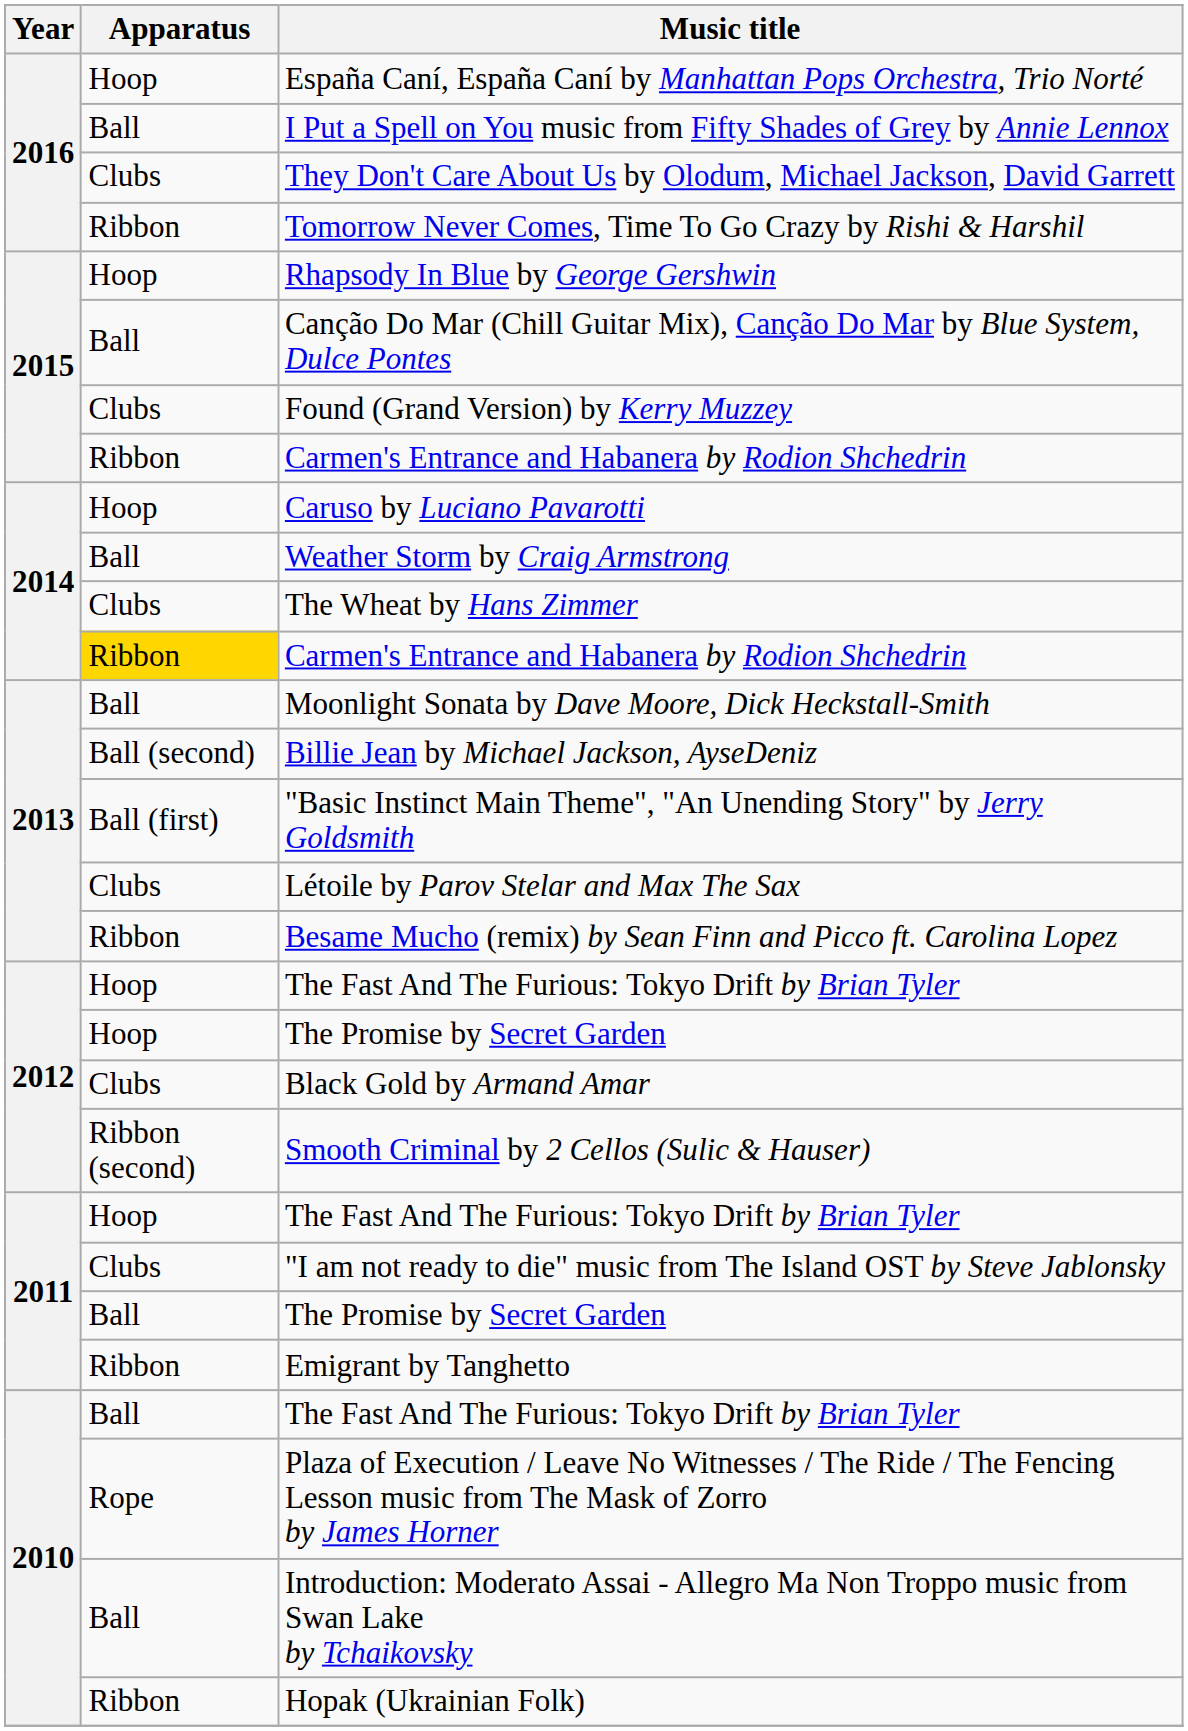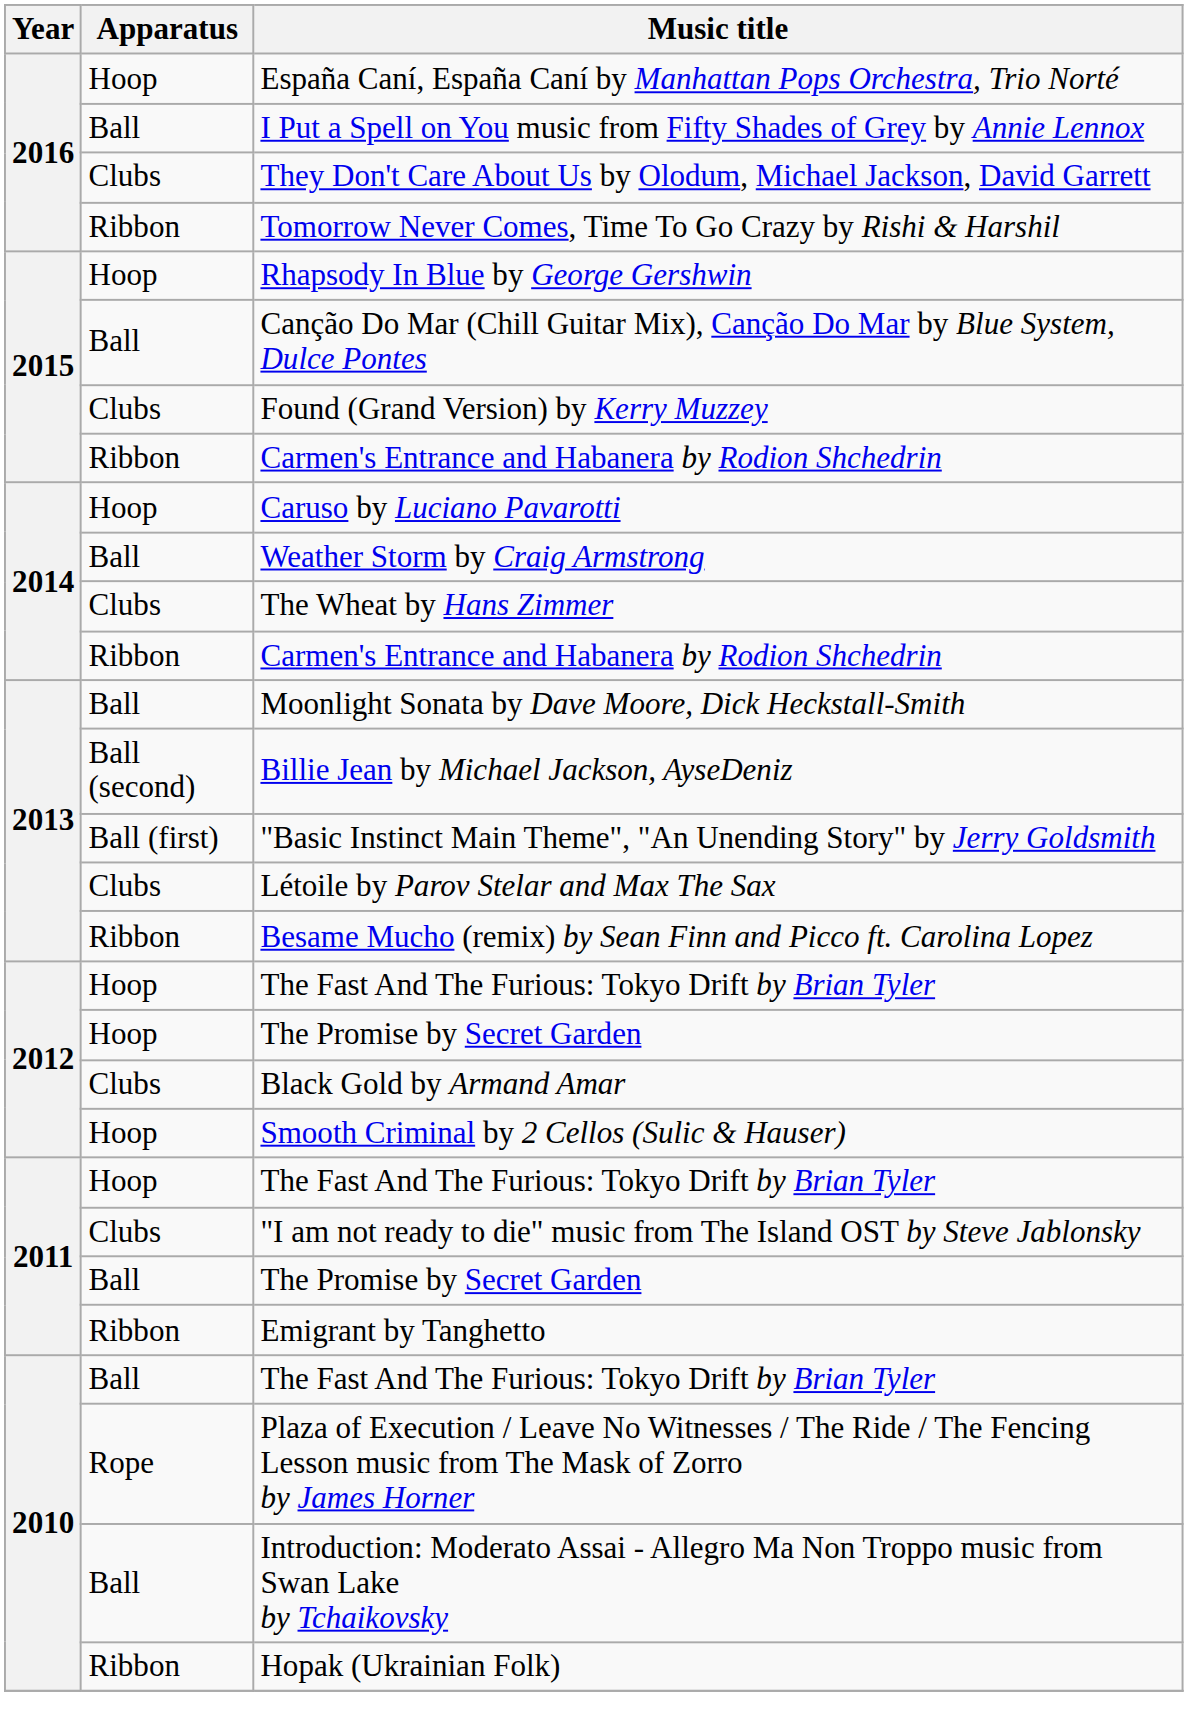 <table class="wikitable plainrowheaders">
 <tr>
 <th scope=col>Year</th>
 <th scope=col>Apparatus</th>
 <th scope=col>Music title </th>
 </tr>
 <tr>
 <th scope=row rowspan=4>2016</th>
 <td>Hoop</td>
 <td>España Caní, España Caní by <em><a href='#'>Manhattan Pops Orchestra</a>, Trio Norté</em></td>
 </tr>
 <tr>
 <td>Ball</td>
 <td><a href='#'>I Put a Spell on You</a> music from <a href='#'>Fifty Shades of Grey</a> by <em><a href='#'>Annie Lennox</a></em></td>
 </tr>
 <tr>
 <td>Clubs</td>
 <td><a href='#'>They Don't Care About Us</a> by <a href='#'>Olodum</a>, <a href='#'>Michael Jackson</a>, <a href='#'>David Garrett</a></td>
 </tr>
 <tr>
 <td>Ribbon</td>
 <td><a href='#'>Tomorrow Never Comes</a>, Time To Go Crazy  by <em>Rishi & Harshil</em></td>
 </tr>
 <tr>
 <th scope=row rowspan=4>2015</th>
 <td>Hoop</td>
 <td><a href='#'>Rhapsody In Blue</a> by <em><a href='#'>George Gershwin</a></em></td>
 </tr>
 <tr>
 <td>Ball</td>
 <td>Canção Do Mar (Chill Guitar Mix), <a href='#'>Canção Do Mar</a> by <em>Blue System, <a href='#'>Dulce Pontes</a></em></td>
 </tr>
 <tr>
 <td>Clubs</td>
 <td>Found (Grand Version) by <em><a href='#'>Kerry Muzzey</a></em></td>
 </tr>
 <tr>
 <td>Ribbon</td>
 <td><a href='#'>Carmen's Entrance and Habanera</a> <em>by <a href='#'>Rodion Shchedrin</a></em></td>
 </tr>
 <tr>
 <th scope=row rowspan=4>2014</th>
 <td>Hoop</td>
 <td><a href='#'>Caruso</a> by <em><a href='#'>Luciano Pavarotti</a></em></td>
 </tr>
 <tr>
 <td>Ball</td>
 <td><a href='#'>Weather Storm</a> by <em><a href='#'>Craig Armstrong</a></em></td>
 </tr>
 <tr>
 <td>Clubs</td>
 <td>The Wheat by <em><a href='#'>Hans Zimmer</a></em></td>
 </tr>
 <tr>
-<td style="background: gold;">Ribbon</td>
+<td>Ribbon</td>
 <td><a href='#'>Carmen's Entrance and Habanera</a> <em>by <a href='#'>Rodion Shchedrin</a></em></td>
 </tr>
 <tr>
 <th scope=row rowspan=5>2013</th>
 <td>Ball</td>
 <td>Moonlight Sonata by <em>Dave Moore, Dick Heckstall-Smith</em></td>
 </tr>
 <tr>
 <td>Ball (second)</td>
 <td><a href='#'>Billie Jean</a> by <em>Michael Jackson, AyseDeniz</em></td>
 </tr>
 <tr>
 <td>Ball (first)</td>
 <td>"Basic Instinct Main Theme", "An Unending Story" by <em><a href='#'>Jerry Goldsmith</a></em></td>
 </tr>
 <tr>
 <td>Clubs</td>
 <td>Létoile by <em>Parov Stelar and Max The Sax</em></td>
 </tr>
 <tr>
 <td>Ribbon</td>
 <td><a href='#'>Besame Mucho</a> (remix) <em>by Sean Finn and Picco ft. Carolina Lopez</em></td>
 </tr>
 <tr>
 <th scope=row rowspan=4>2012</th>
 <td>Hoop</td>
 <td>The Fast And The Furious: Tokyo Drift <em>by <a href='#'>Brian Tyler</a></em></td>
 </tr>
 <tr>
 <td>Hoop</td>
 <td>The Promise by <a href='#'>Secret Garden</a></td>
 </tr>
 <tr>
 <td>Clubs</td>
 <td>Black Gold by <em>Armand Amar</em></td>
 </tr>
 <tr>
-<td>Ribbon (second)</td>
+<td>Hoop</td>
 <td><a href='#'>Smooth Criminal</a> by <em>2 Cellos (Sulic & Hauser)</em></td>
 </tr>
 <tr>
 <th scope=row rowspan=4>2011</th>
 <td>Hoop</td>
 <td>The Fast And The Furious: Tokyo Drift <em>by <a href='#'>Brian Tyler</a></em></td>
 </tr>
 <tr>
 <td>Clubs</td>
 <td>"I am not ready to die" music from The Island OST <em>by Steve Jablonsky</em></td>
 </tr>
 <tr>
 <td>Ball</td>
 <td>The Promise by <a href='#'>Secret Garden</a></td>
 </tr>
 <tr>
 <td>Ribbon</td>
 <td>Emigrant by Tanghetto</td>
 </tr>
 <tr>
 <th scope=row rowspan=4>2010</th>
 <td>Ball</td>
 <td>The Fast And The Furious: Tokyo Drift <em>by <a href='#'>Brian Tyler</a></em></td>
 </tr>
 <tr>
 <td>Rope</td>
 <td>Plaza of Execution / Leave No Witnesses / The Ride / The Fencing Lesson music from The Mask of Zorro  <br><em>by <a href='#'>James Horner</a></em></td>
 </tr>
 <tr>
 <td>Ball</td>
 <td>Introduction: Moderato Assai - Allegro Ma Non Troppo music from Swan Lake <br> <em>by <a href='#'>Tchaikovsky</a></em></td>
 </tr>
 <tr>
 <td>Ribbon</td>
 <td>Hopak (Ukrainian Folk)</td>
 </tr>
 <tr>
 </tr>
 </table>
